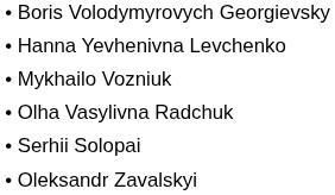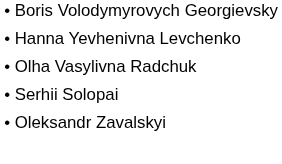 <table style="line-height:1.42em;">
 <tr>
 <td>• Boris Volodymyrovych Georgievsky</td>
 <td></td>
 </tr>
 <tr>
 <td>• Hanna Yevhenivna Levchenko</td>
-</tr>
-<tr>
-<td>• Mykhailo Vozniuk</td>
-<td></td>
 </tr>
 <tr>
 <td>• Olha Vasylivna Radchuk</td>
 </tr>
 <tr>
 <td>• Serhii Solopai</td>
 </tr>
 <tr>
 <td>• Oleksandr Zavalskyi</td>
 </tr>
 </table>
